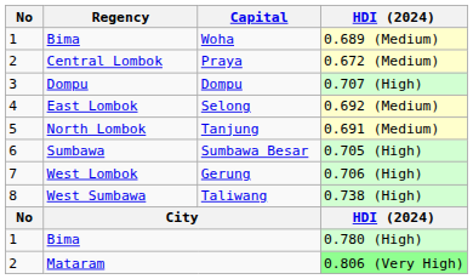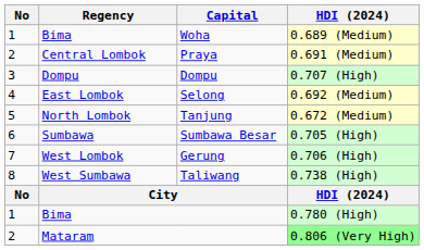 <table class="wikitable sortable">
 <tr>
 <th width=  "30">No</th>
 <th width="140">Regency</th>
 <th width="110"><a href='#'>Capital</a></th>
 <th><a href='#'>HDI</a> (2024)</th>
 </tr>
 <tr>
 <td>1</td>
 <td><a href='#'>Bima</a></td>
 <td><a href='#'>Woha</a></td>
 <td style="background-color:#FFFFCC">0.689 (Medium)</td>
 </tr>
 <tr>
 <td>2</td>
 <td><a href='#'>Central Lombok</a></td>
 <td><a href='#'>Praya</a></td>
-<td style="background-color:#FFFFCC">0.672 (Medium)</td>
+<td style="background-color:#FFFFCC">0.691 (Medium)</td>
 </tr>
 <tr>
 <td>3</td>
 <td><a href='#'>Dompu</a></td>
 <td><a href='#'>Dompu</a></td>
 <td style="background-color:#D2FFD2">0.707 (High)</td>
 </tr>
 <tr>
 <td>4</td>
 <td><a href='#'>East Lombok</a></td>
 <td><a href='#'>Selong</a></td>
 <td style="background-color:#FFFFCC">0.692 (Medium)</td>
 </tr>
 <tr>
 <td>5</td>
 <td><a href='#'>North Lombok</a></td>
 <td><a href='#'>Tanjung</a></td>
-<td style="background-color:#FFFFCC">0.691 (Medium)</td>
+<td style="background-color:#FFFFCC">0.672 (Medium)</td>
 </tr>
 <tr>
 <td>6</td>
 <td><a href='#'>Sumbawa</a></td>
 <td><a href='#'>Sumbawa Besar</a></td>
 <td style="background-color:#D2FFD2">0.705 (High)</td>
 </tr>
 <tr>
 <td>7</td>
 <td><a href='#'>West Lombok</a></td>
 <td><a href='#'>Gerung</a></td>
 <td style="background-color:#D2FFD2">0.706 (High)</td>
 </tr>
 <tr>
 <td>8</td>
 <td><a href='#'>West Sumbawa</a></td>
 <td><a href='#'>Taliwang</a></td>
 <td style="background-color:#D2FFD2">0.738 (High)</td>
 </tr>
 <tr>
 <th>No</th>
 <th colspan="2">City</th>
 <th><a href='#'>HDI</a> (2024)</th>
 </tr>
 <tr>
 <td>1</td>
 <td colspan="2"><a href='#'>Bima</a></td>
 <td style="background-color:#D2FFD2">0.780 (High)</td>
 </tr>
 <tr>
 <td>2</td>
 <td colspan="2"><a href='#'>Mataram</a></td>
 <td style="background-color:#90FF90">0.806 (Very High)</td>
 </tr>
 </table>
